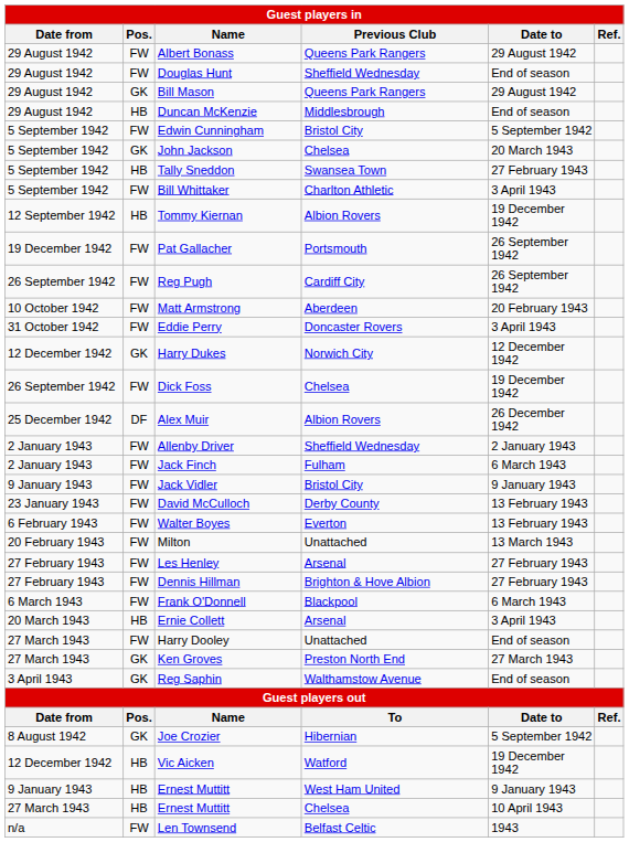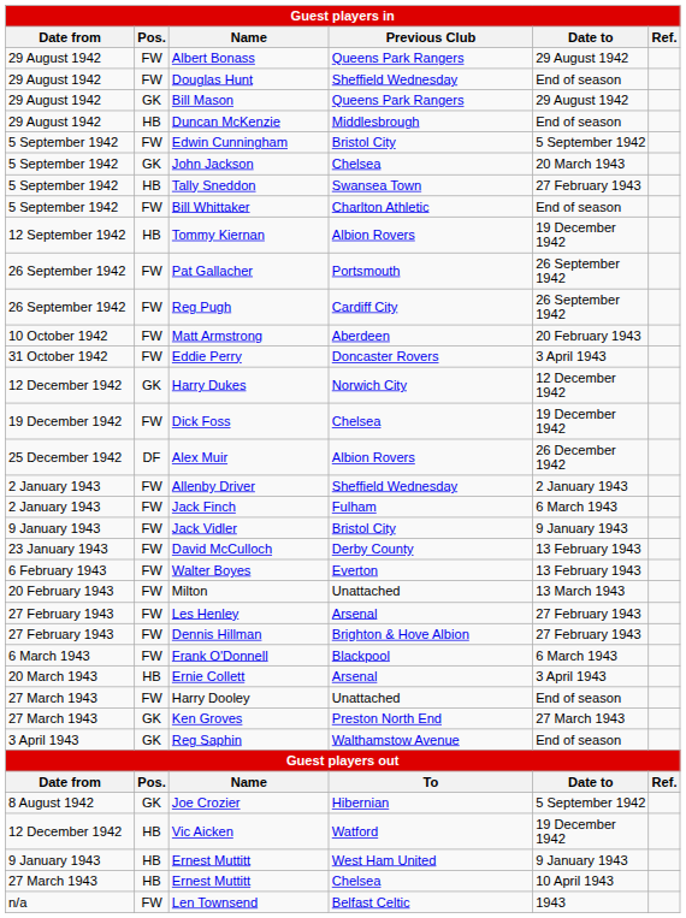 <table style="font-size:95%;" class="wikitable">
 <tr>
 <th style="background:#d00; color:white; text-align:center;" colspan="6">Guest players in</th>
 </tr>
 <tr>
 <th style="width:140px;">Date from</th>
 <th style="width:25px;">Pos.</th>
 <th style="width:175px;">Name</th>
 <th style="width:225px;">Previous Club</th>
 <th style="width:125px;">Date to</th>
 <th style="width:25px;">Ref.</th>
 </tr>
 <tr>
 <td>29 August 1942</td>
 <td style="text-align:center;">FW</td>
 <td> <a href='#'>Albert Bonass</a></td>
 <td> <a href='#'>Queens Park Rangers</a></td>
 <td>29 August 1942</td>
 <td></td>
 </tr>
 <tr>
 <td>29 August 1942</td>
 <td style="text-align:center;">FW</td>
 <td> <a href='#'>Douglas Hunt</a></td>
 <td> <a href='#'>Sheffield Wednesday</a></td>
 <td>End of season</td>
 <td></td>
 </tr>
 <tr>
 <td>29 August 1942</td>
 <td style="text-align:center;">GK</td>
 <td> <a href='#'>Bill Mason</a></td>
 <td> <a href='#'>Queens Park Rangers</a></td>
 <td>29 August 1942</td>
 <td></td>
 </tr>
 <tr>
 <td>29 August 1942</td>
 <td style="text-align:center;">HB</td>
 <td> <a href='#'>Duncan McKenzie</a></td>
 <td> <a href='#'>Middlesbrough</a></td>
 <td>End of season</td>
 <td></td>
 </tr>
 <tr>
 <td>5 September 1942</td>
 <td style="text-align:center;">FW</td>
 <td> <a href='#'>Edwin Cunningham</a></td>
 <td> <a href='#'>Bristol City</a></td>
 <td>5 September 1942</td>
 <td></td>
 </tr>
 <tr>
 <td>5 September 1942</td>
 <td style="text-align:center;">GK</td>
 <td> <a href='#'>John Jackson</a></td>
 <td> <a href='#'>Chelsea</a></td>
 <td>20 March 1943</td>
 <td></td>
 </tr>
 <tr>
 <td>5 September 1942</td>
 <td style="text-align:center;">HB</td>
 <td> <a href='#'>Tally Sneddon</a></td>
 <td> <a href='#'>Swansea Town</a></td>
 <td>27 February 1943</td>
 <td></td>
 </tr>
 <tr>
 <td>5 September 1942</td>
 <td style="text-align:center;">FW</td>
 <td> <a href='#'>Bill Whittaker</a></td>
 <td> <a href='#'>Charlton Athletic</a></td>
-<td>3 April 1943</td>
+<td>End of season</td>
 <td></td>
 </tr>
 <tr>
 <td>12 September 1942</td>
 <td style="text-align:center;">HB</td>
 <td> <a href='#'>Tommy Kiernan</a></td>
 <td> <a href='#'>Albion Rovers</a></td>
 <td>19 December 1942</td>
 <td></td>
 </tr>
 <tr>
-<td>19 December 1942</td>
+<td>26 September 1942</td>
 <td style="text-align:center;">FW</td>
 <td> <a href='#'>Pat Gallacher</a></td>
 <td> <a href='#'>Portsmouth</a></td>
 <td>26 September 1942</td>
 <td></td>
 </tr>
 <tr>
 <td>26 September 1942</td>
 <td style="text-align:center;">FW</td>
 <td> <a href='#'>Reg Pugh</a></td>
 <td> <a href='#'>Cardiff City</a></td>
 <td>26 September 1942</td>
 <td></td>
 </tr>
 <tr>
 <td>10 October 1942</td>
 <td style="text-align:center;">FW</td>
 <td> <a href='#'>Matt Armstrong</a></td>
 <td> <a href='#'>Aberdeen</a></td>
 <td>20 February 1943</td>
 <td></td>
 </tr>
 <tr>
 <td>31 October 1942</td>
 <td style="text-align:center;">FW</td>
 <td> <a href='#'>Eddie Perry</a></td>
 <td> <a href='#'>Doncaster Rovers</a></td>
 <td>3 April 1943</td>
 <td></td>
 </tr>
 <tr>
 <td>12 December 1942</td>
 <td style="text-align:center;">GK</td>
 <td> <a href='#'>Harry Dukes</a></td>
 <td> <a href='#'>Norwich City</a></td>
 <td>12 December 1942</td>
 <td></td>
 </tr>
 <tr>
-<td>26 September 1942</td>
+<td>19 December 1942</td>
 <td style="text-align:center;">FW</td>
 <td> <a href='#'>Dick Foss</a></td>
 <td> <a href='#'>Chelsea</a></td>
 <td>19 December 1942</td>
 <td></td>
 </tr>
 <tr>
 <td>25 December 1942</td>
 <td style="text-align:center;">DF</td>
 <td> <a href='#'>Alex Muir</a></td>
 <td> <a href='#'>Albion Rovers</a></td>
 <td>26 December 1942</td>
 <td></td>
 </tr>
 <tr>
 <td>2 January 1943</td>
 <td style="text-align:center;">FW</td>
 <td> <a href='#'>Allenby Driver</a></td>
 <td> <a href='#'>Sheffield Wednesday</a></td>
 <td>2 January 1943</td>
 <td></td>
 </tr>
 <tr>
 <td>2 January 1943</td>
 <td style="text-align:center;">FW</td>
 <td> <a href='#'>Jack Finch</a></td>
 <td> <a href='#'>Fulham</a></td>
 <td>6 March 1943</td>
 <td></td>
 </tr>
 <tr>
 <td>9 January 1943</td>
 <td style="text-align:center;">FW</td>
 <td> <a href='#'>Jack Vidler</a></td>
 <td> <a href='#'>Bristol City</a></td>
 <td>9 January 1943</td>
 <td></td>
 </tr>
 <tr>
 <td>23 January 1943</td>
 <td style="text-align:center;">FW</td>
 <td> <a href='#'>David McCulloch</a></td>
 <td> <a href='#'>Derby County</a></td>
 <td>13 February 1943</td>
 <td></td>
 </tr>
 <tr>
 <td>6 February 1943</td>
 <td style="text-align:center;">FW</td>
 <td> <a href='#'>Walter Boyes</a></td>
 <td> <a href='#'>Everton</a></td>
 <td>13 February 1943</td>
 <td></td>
 </tr>
 <tr>
 <td>20 February 1943</td>
 <td style="text-align:center;">FW</td>
 <td> Milton</td>
 <td>Unattached</td>
 <td>13 March 1943</td>
 <td></td>
 </tr>
 <tr>
 <td>27 February 1943</td>
 <td style="text-align:center;">FW</td>
 <td> <a href='#'>Les Henley</a></td>
 <td> <a href='#'>Arsenal</a></td>
 <td>27 February 1943</td>
 <td></td>
 </tr>
 <tr>
 <td>27 February 1943</td>
 <td style="text-align:center;">FW</td>
 <td> <a href='#'>Dennis Hillman</a></td>
 <td> <a href='#'>Brighton & Hove Albion</a></td>
 <td>27 February 1943</td>
 <td></td>
 </tr>
 <tr>
 <td>6 March 1943</td>
 <td style="text-align:center;">FW</td>
 <td> <a href='#'>Frank O'Donnell</a></td>
 <td> <a href='#'>Blackpool</a></td>
 <td>6 March 1943</td>
 <td></td>
 </tr>
 <tr>
 <td>20 March 1943</td>
 <td style="text-align:center;">HB</td>
 <td> <a href='#'>Ernie Collett</a></td>
 <td> <a href='#'>Arsenal</a></td>
 <td>3 April 1943</td>
 <td></td>
 </tr>
 <tr>
 <td>27 March 1943</td>
 <td style="text-align:center;">FW</td>
 <td> Harry Dooley</td>
 <td>Unattached</td>
 <td>End of season</td>
 <td></td>
 </tr>
 <tr>
 <td>27 March 1943</td>
 <td style="text-align:center;">GK</td>
 <td> <a href='#'>Ken Groves</a></td>
 <td> <a href='#'>Preston North End</a></td>
 <td>27 March 1943</td>
 <td></td>
 </tr>
 <tr>
 <td>3 April 1943</td>
 <td style="text-align:center;">GK</td>
 <td> <a href='#'>Reg Saphin</a></td>
 <td> <a href='#'>Walthamstow Avenue</a></td>
 <td>End of season</td>
 <td></td>
 </tr>
 <tr>
 <th style="background:#d00; color:white; text-align:center;" colspan="6">Guest players out</th>
 </tr>
 <tr>
 <th style="width:140px;">Date from</th>
 <th style="width:25px;">Pos.</th>
 <th style="width:175px;">Name</th>
 <th style="width:225px;">To</th>
 <th style="width:125px;">Date to</th>
 <th style="width:25px;">Ref.</th>
 </tr>
 <tr>
 <td>8 August 1942</td>
 <td style="text-align:center;">GK</td>
 <td> <a href='#'>Joe Crozier</a></td>
 <td> <a href='#'>Hibernian</a></td>
 <td>5 September 1942</td>
 <td></td>
 </tr>
 <tr>
 <td>12 December 1942</td>
 <td style="text-align:center;">HB</td>
 <td> <a href='#'>Vic Aicken</a></td>
 <td> <a href='#'>Watford</a></td>
 <td>19 December 1942</td>
 <td></td>
 </tr>
 <tr>
 <td>9 January 1943</td>
 <td style="text-align:center;">HB</td>
 <td> <a href='#'>Ernest Muttitt</a></td>
 <td> <a href='#'>West Ham United</a></td>
 <td>9 January 1943</td>
 <td></td>
 </tr>
 <tr>
 <td>27 March 1943</td>
 <td style="text-align:center;">HB</td>
 <td> <a href='#'>Ernest Muttitt</a></td>
 <td> <a href='#'>Chelsea</a></td>
 <td>10 April 1943</td>
 <td></td>
 </tr>
 <tr>
 <td>n/a</td>
 <td style="text-align:center;">FW</td>
 <td> <a href='#'>Len Townsend</a></td>
 <td> <a href='#'>Belfast Celtic</a></td>
 <td>1943</td>
 <td></td>
 </tr>
 </table>
